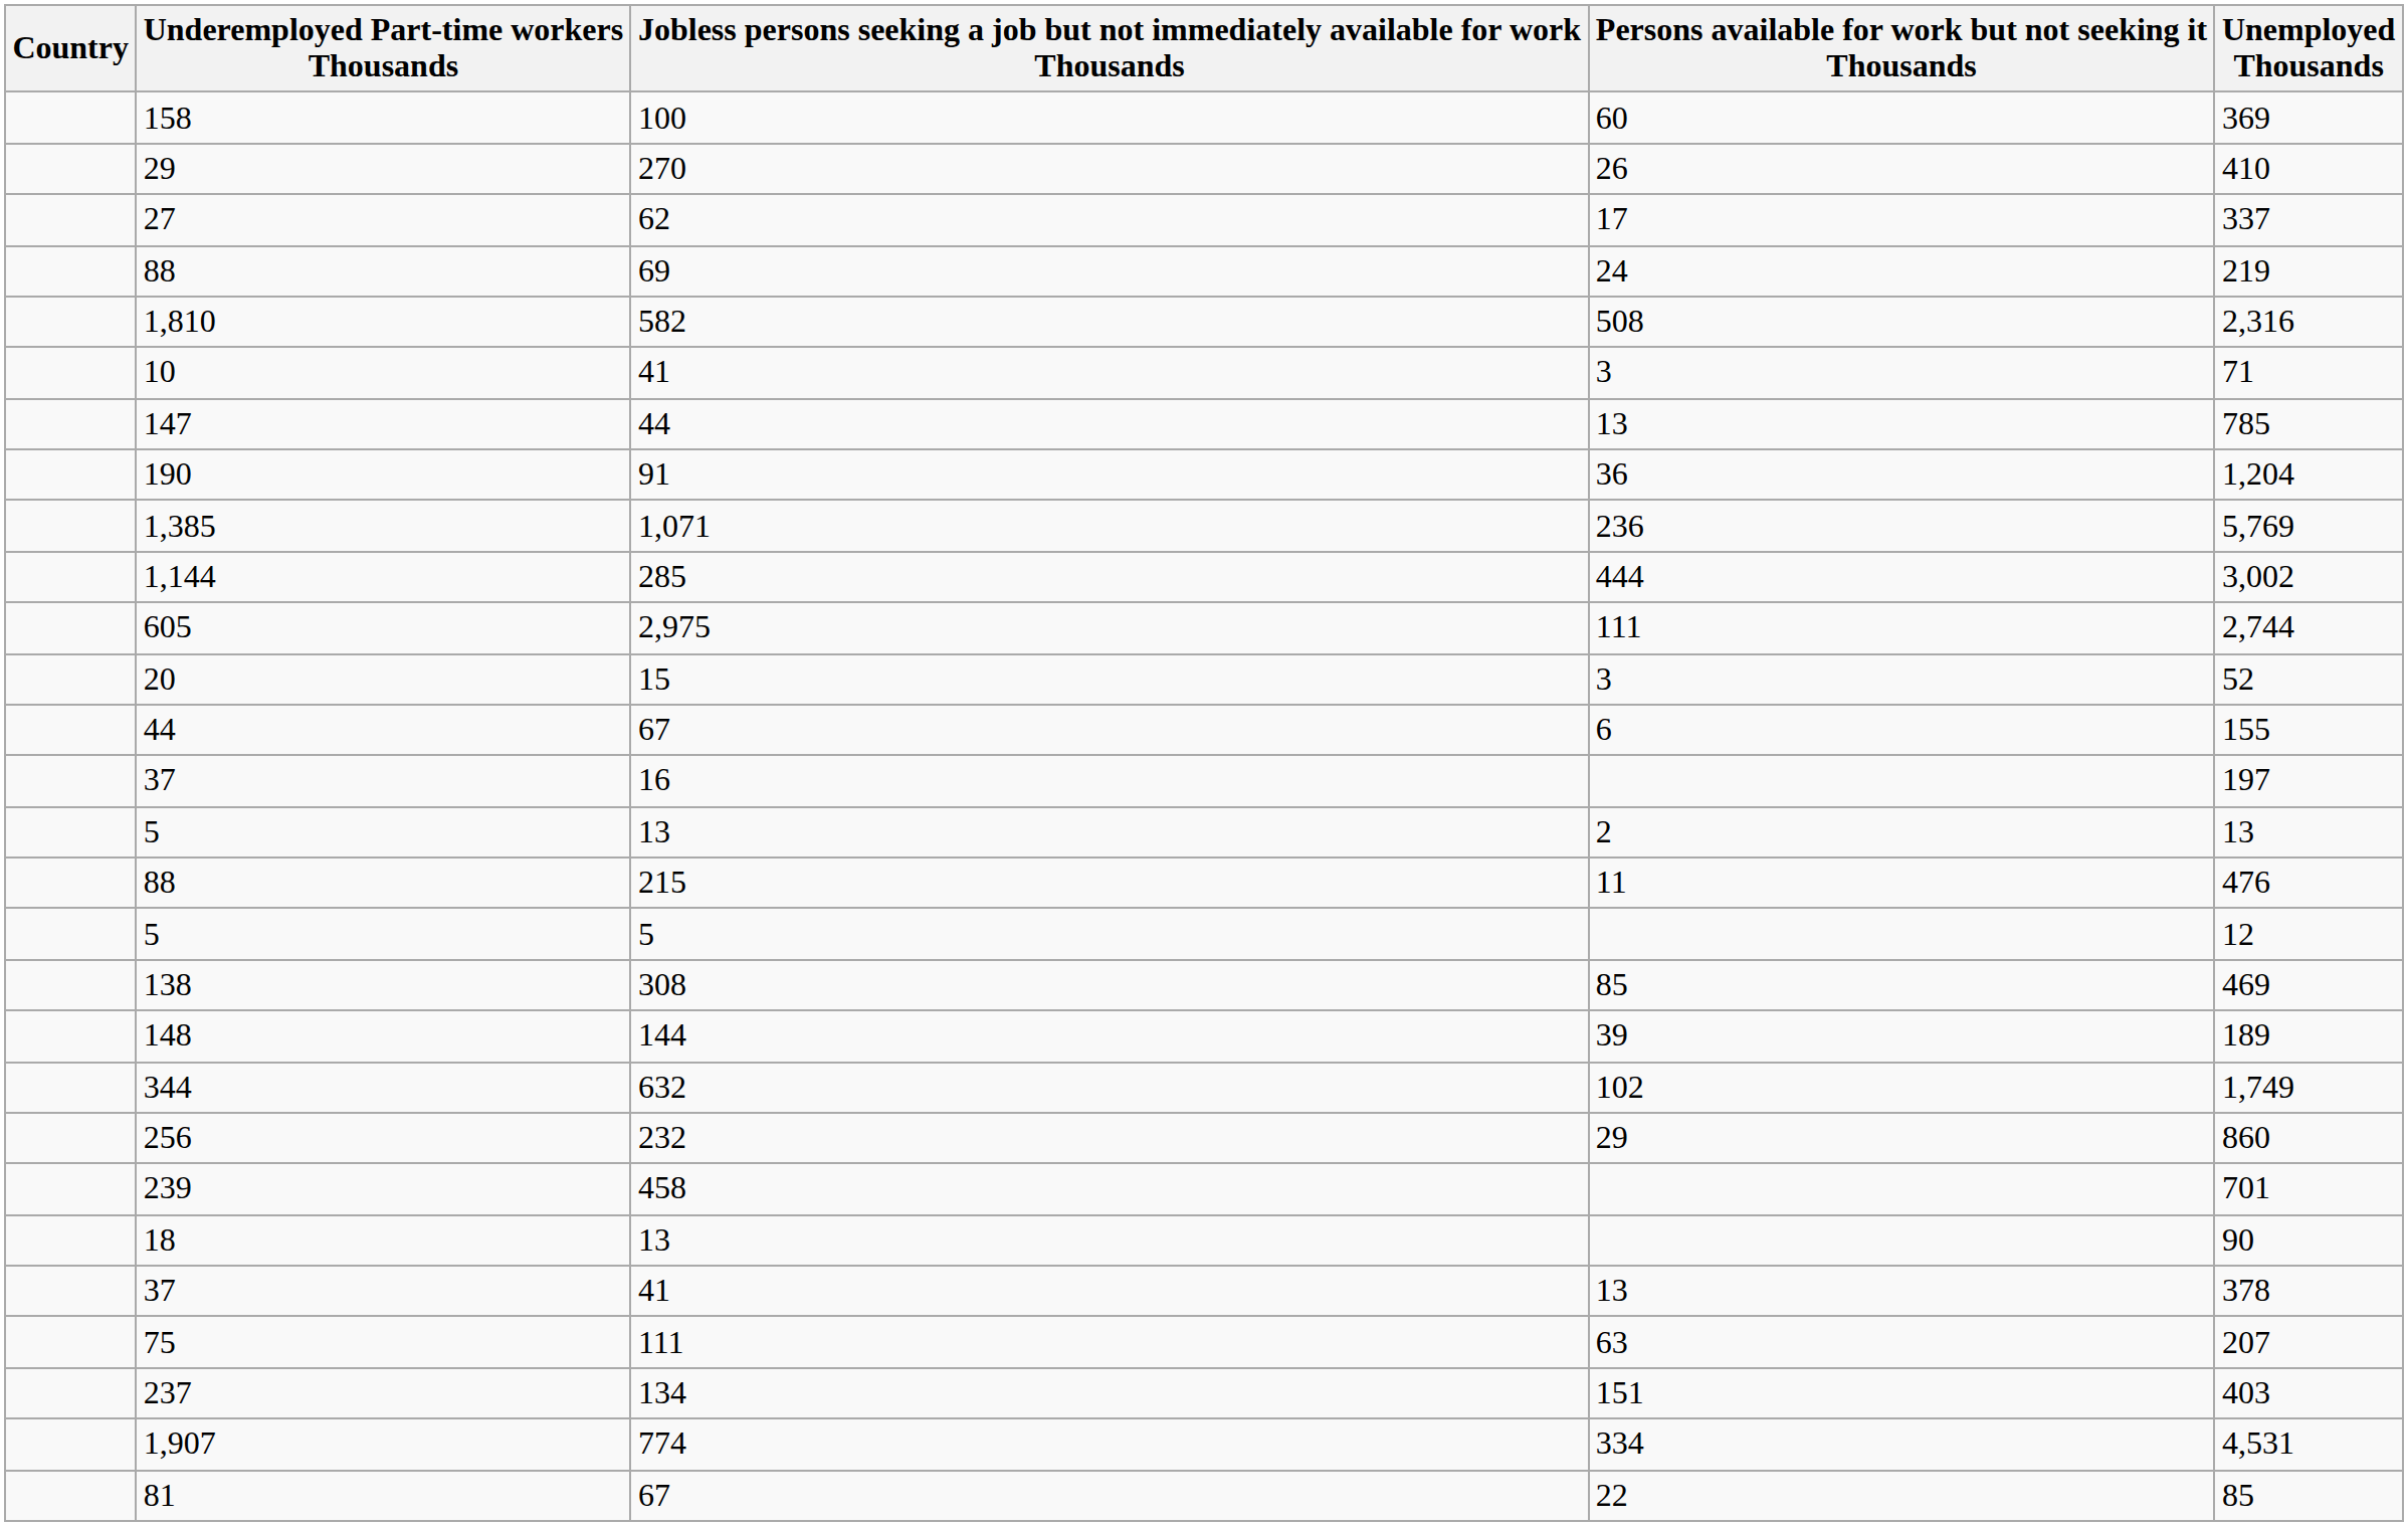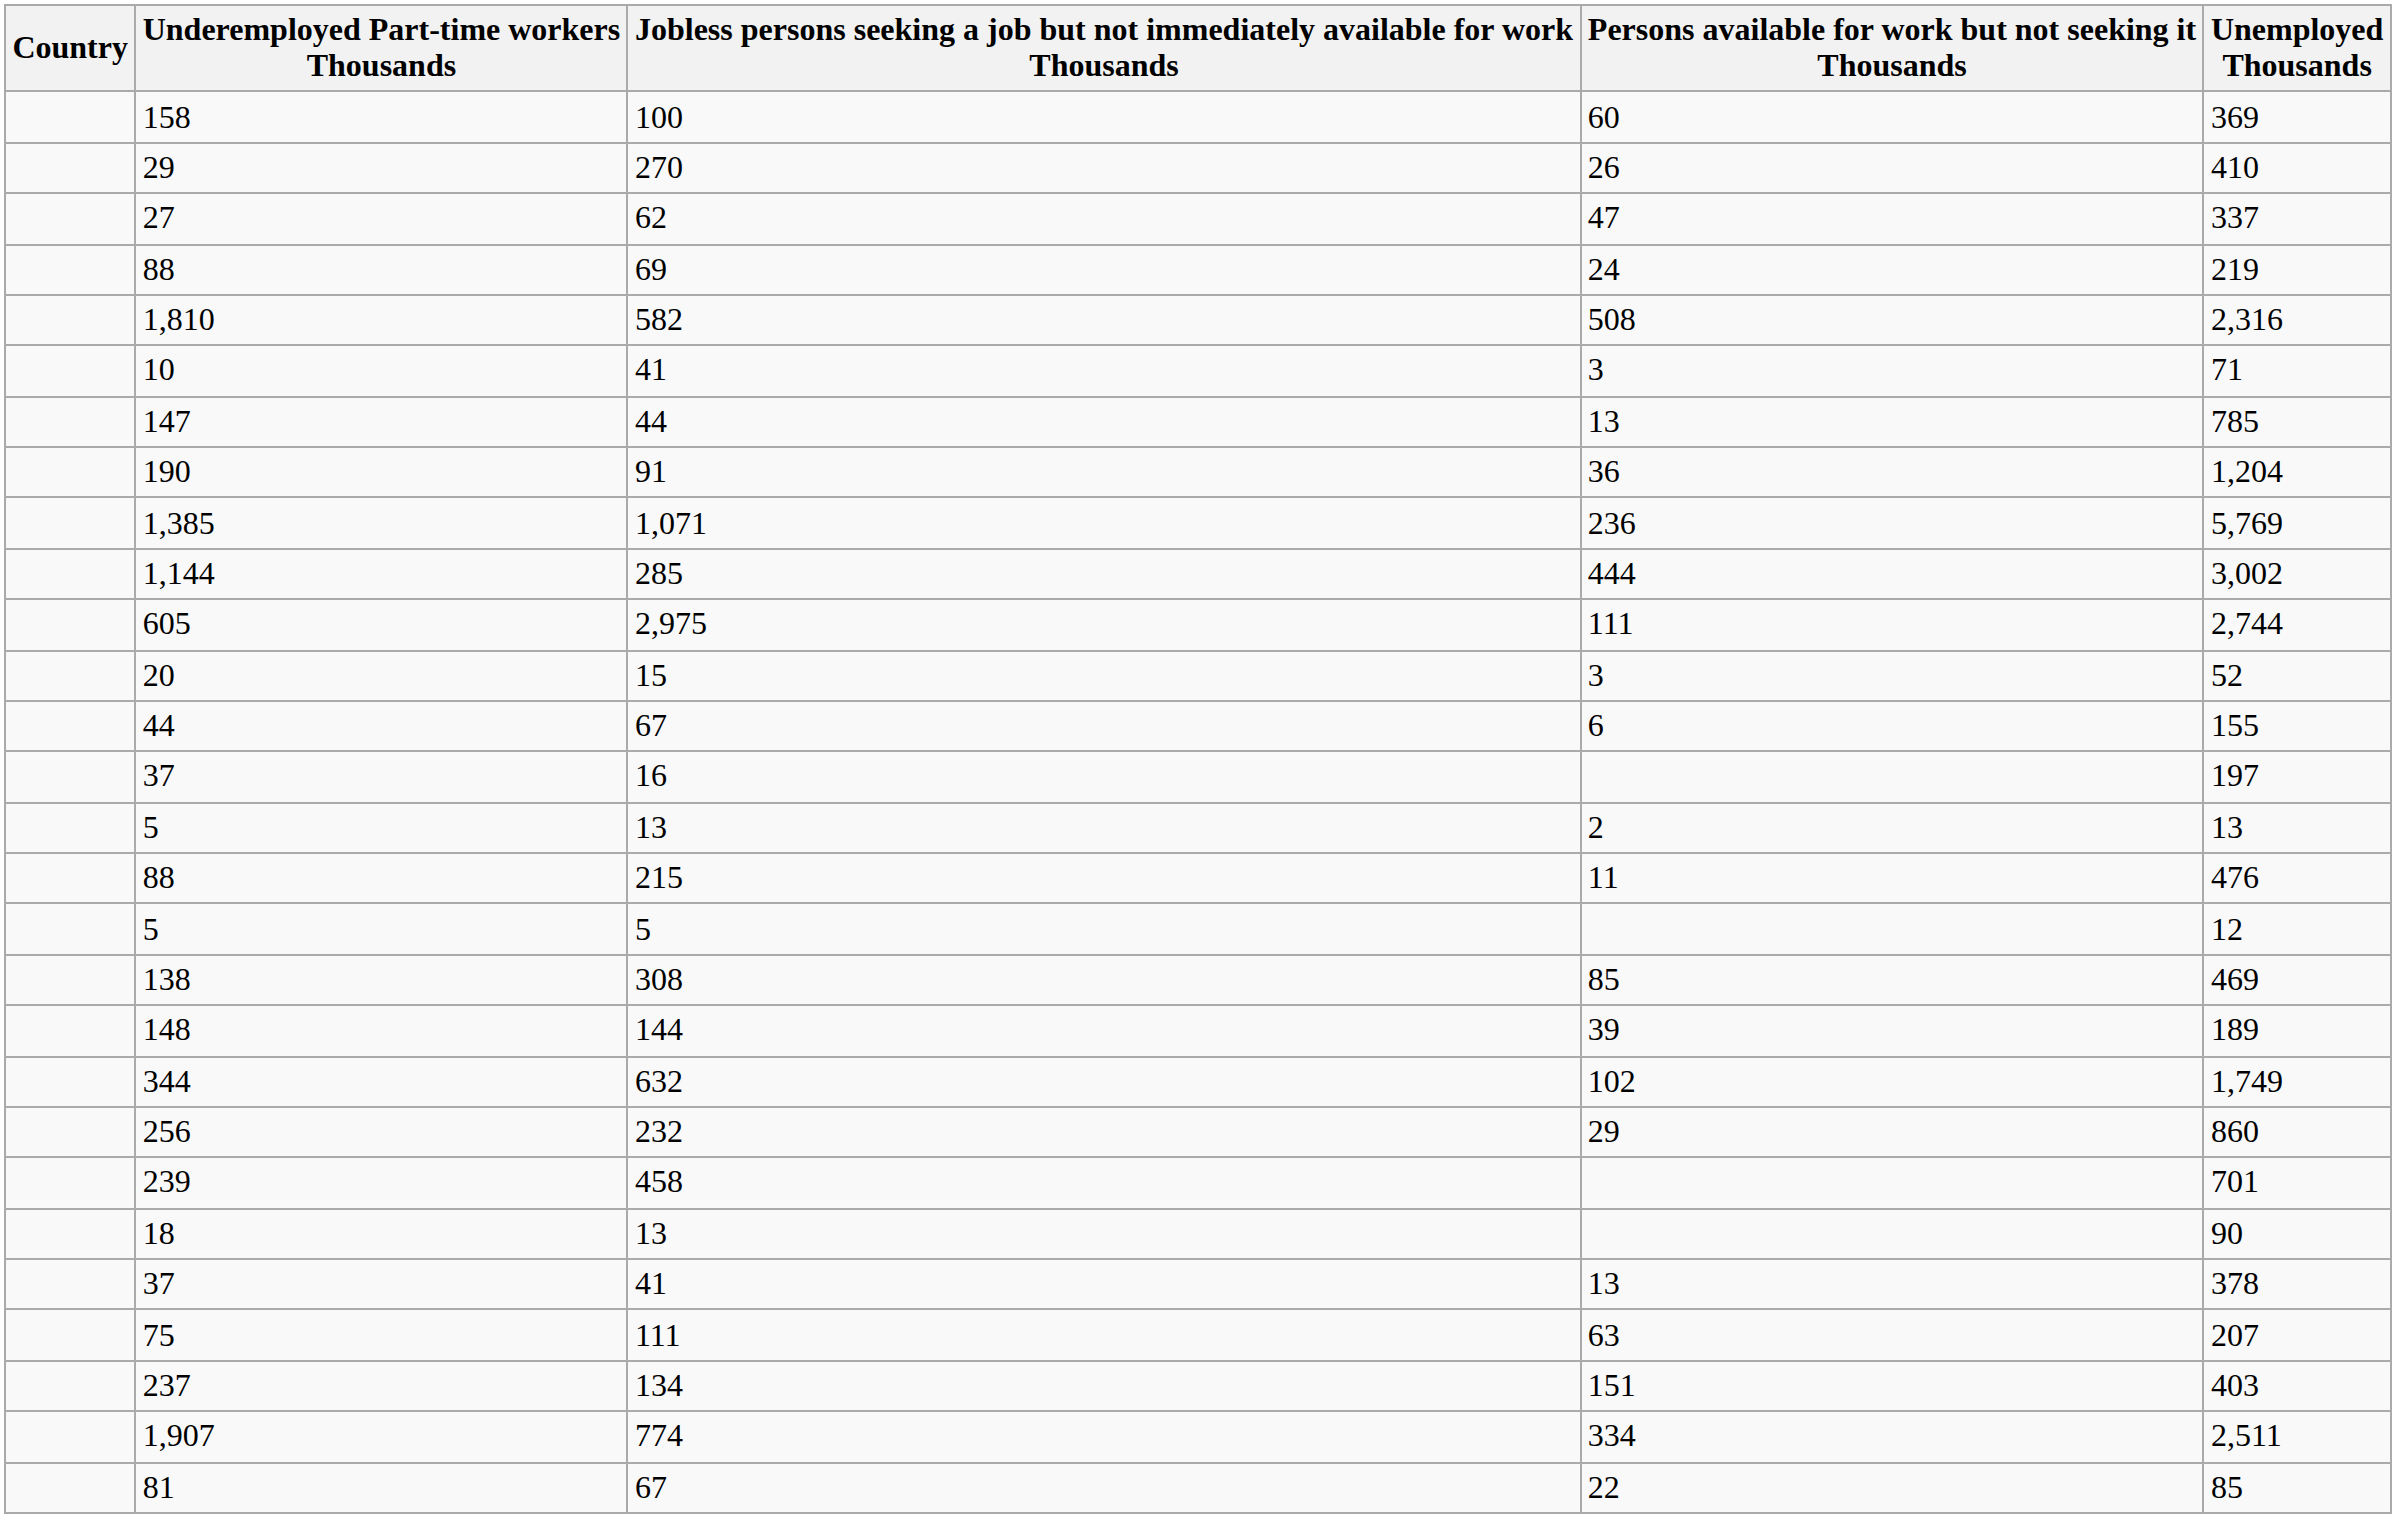 <table class="sortable wikitable">
 <tr>
 <th><strong>Country</strong></th>
 <th><strong>Underemployed Part-time workers<br>Thousands</strong></th>
 <th><strong>Jobless persons seeking a job but not immediately available for work <br> Thousands</strong></th>
 <th><strong>Persons available for work but not seeking it <br>Thousands</strong></th>
 <th><strong>Unemployed<br>Thousands</strong></th>
 </tr>
 <tr>
 <td></td>
 <td>158</td>
 <td>100</td>
 <td>60</td>
 <td>369</td>
 </tr>
 <tr>
 <td></td>
 <td>29</td>
 <td>270</td>
 <td>26</td>
 <td>410</td>
 </tr>
 <tr>
 <td></td>
 <td>27</td>
 <td>62</td>
-<td>17</td>
+<td>47</td>
 <td>337</td>
 </tr>
 <tr>
 <td></td>
 <td>88</td>
 <td>69</td>
 <td>24</td>
 <td>219</td>
 </tr>
 <tr>
 <td></td>
 <td>1,810</td>
 <td>582</td>
 <td>508</td>
 <td>2,316</td>
 </tr>
 <tr>
 <td></td>
 <td>10</td>
 <td>41</td>
 <td>3</td>
 <td>71</td>
 </tr>
 <tr>
 <td></td>
 <td>147</td>
 <td>44</td>
 <td>13</td>
 <td>785</td>
 </tr>
 <tr>
 <td></td>
 <td>190</td>
 <td>91</td>
 <td>36</td>
 <td>1,204</td>
 </tr>
 <tr>
 <td></td>
 <td>1,385</td>
 <td>1,071</td>
 <td>236</td>
 <td>5,769</td>
 </tr>
 <tr>
 <td></td>
 <td>1,144</td>
 <td>285</td>
 <td>444</td>
 <td>3,002</td>
 </tr>
 <tr>
 <td></td>
 <td>605</td>
 <td>2,975</td>
 <td>111</td>
 <td>2,744</td>
 </tr>
 <tr>
 <td></td>
 <td>20</td>
 <td>15</td>
 <td>3</td>
 <td>52</td>
 </tr>
 <tr>
 <td></td>
 <td>44</td>
 <td>67</td>
 <td>6</td>
 <td>155</td>
 </tr>
 <tr>
 <td></td>
 <td>37</td>
 <td>16</td>
 <td></td>
 <td>197</td>
 </tr>
 <tr>
 <td></td>
 <td>5</td>
 <td>13</td>
 <td>2</td>
 <td>13</td>
 </tr>
 <tr>
 <td></td>
 <td>88</td>
 <td>215</td>
 <td>11</td>
 <td>476</td>
 </tr>
 <tr>
 <td></td>
 <td>5</td>
 <td>5</td>
 <td></td>
 <td>12</td>
 </tr>
 <tr>
 <td></td>
 <td>138</td>
 <td>308</td>
 <td>85</td>
 <td>469</td>
 </tr>
 <tr>
 <td></td>
 <td>148</td>
 <td>144</td>
 <td>39</td>
 <td>189</td>
 </tr>
 <tr>
 <td></td>
 <td>344</td>
 <td>632</td>
 <td>102</td>
 <td>1,749</td>
 </tr>
 <tr>
 <td></td>
 <td>256</td>
 <td>232</td>
 <td>29</td>
 <td>860</td>
 </tr>
 <tr>
 <td></td>
 <td>239</td>
 <td>458</td>
 <td></td>
 <td>701</td>
 </tr>
 <tr>
 <td></td>
 <td>18</td>
 <td>13</td>
 <td></td>
 <td>90</td>
 </tr>
 <tr>
 <td></td>
 <td>37</td>
 <td>41</td>
 <td>13</td>
 <td>378</td>
 </tr>
 <tr>
 <td></td>
 <td>75</td>
 <td>111</td>
 <td>63</td>
 <td>207</td>
 </tr>
 <tr>
 <td></td>
 <td>237</td>
 <td>134</td>
 <td>151</td>
 <td>403</td>
 </tr>
 <tr>
 <td></td>
 <td>1,907</td>
 <td>774</td>
 <td>334</td>
-<td>4,531</td>
+<td>2,511</td>
 </tr>
 <tr>
 <td></td>
 <td>81</td>
 <td>67</td>
 <td>22</td>
 <td>85</td>
 </tr>
 <tr>
 </tr>
 </table>
